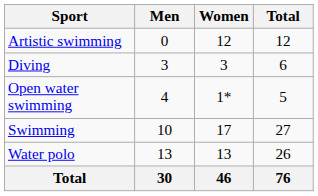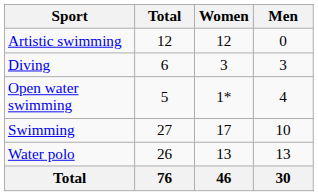 <table class="wikitable sortable" style="text-align:center;">
 <tr>
 <th width=130>Sport</th>
+<th width=55>Total</th>
+<th width=55>Women</th>
 <th width=55>Men</th>
-<th width=55>Women</th>
-<th width=55>Total</th>
 </tr>
 <tr>
 <td align=left><a href='#'>Artistic swimming</a></td>
-<td>0</td>
 <td>12</td>
 <td>12</td>
+<td>0</td>
 </tr>
 <tr>
 <td align=left><a href='#'>Diving</a></td>
+<td>6</td>
 <td>3</td>
 <td>3</td>
-<td>6</td>
 </tr>
 <tr>
 <td align=left><a href='#'>Open water swimming</a></td>
+<td>5</td>
+<td>1*</td>
 <td>4</td>
-<td>1*</td>
-<td>5</td>
 </tr>
 <tr>
 <td align=left><a href='#'>Swimming</a></td>
+<td>27</td>
+<td>17</td>
 <td>10</td>
-<td>17</td>
-<td>27</td>
 </tr>
 <tr>
 <td align=left><a href='#'>Water polo</a></td>
+<td>26</td>
 <td>13</td>
 <td>13</td>
-<td>26</td>
 </tr>
 <tr>
 <th>Total</th>
+<th>76</th>
+<th>46</th>
 <th>30</th>
-<th>46</th>
-<th>76</th>
 </tr>
 </table>
